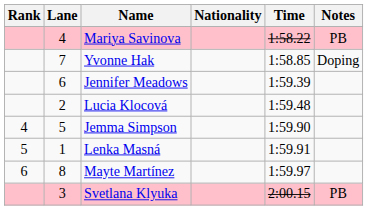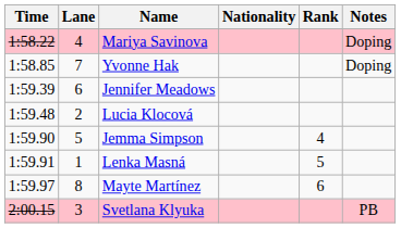 <table class="wikitable sortable" style="text-align:center">
 <tr>
-<th>Rank</th>
+<th>Time</th>
 <th>Lane</th>
 <th>Name</th>
 <th>Nationality</th>
-<th>Time</th>
+<th>Rank</th>
 <th>Notes</th>
 </tr>
 <tr bgcolor=pink>
-<td></td>
+<td><s>1:58.22 </s></td>
 <td>4</td>
 <td align="left"><a href='#'>Mariya Savinova</a></td>
 <td align=left></td>
-<td><s>1:58.22 </s></td>
-<td>PB</td>
+<td></td>
+<td>Doping</td>
 </tr>
 <tr>
-<td></td>
+<td>1:58.85</td>
 <td>7</td>
 <td align="left"><a href='#'>Yvonne Hak</a></td>
 <td align=left></td>
-<td>1:58.85</td>
+<td></td>
 <td>Doping</td>
 </tr>
 <tr>
-<td></td>
+<td>1:59.39</td>
 <td>6</td>
 <td align="left"><a href='#'>Jennifer Meadows</a></td>
 <td align=left></td>
-<td>1:59.39</td>
+<td></td>
 <td></td>
 </tr>
 <tr>
-<td></td>
+<td>1:59.48</td>
 <td>2</td>
 <td align="left"><a href='#'>Lucia Klocová</a></td>
 <td align=left></td>
-<td>1:59.48</td>
+<td></td>
 <td></td>
 </tr>
 <tr>
-<td>4</td>
+<td>1:59.90</td>
 <td>5</td>
 <td align="left"><a href='#'>Jemma Simpson</a></td>
 <td align=left></td>
-<td>1:59.90</td>
+<td>4</td>
 <td></td>
 </tr>
 <tr>
-<td>5</td>
+<td>1:59.91</td>
 <td>1</td>
 <td align="left"><a href='#'>Lenka Masná</a></td>
 <td align=left></td>
-<td>1:59.91</td>
+<td>5</td>
 <td></td>
 </tr>
 <tr>
-<td>6</td>
+<td>1:59.97</td>
 <td>8</td>
 <td align="left"><a href='#'>Mayte Martínez</a></td>
 <td align=left></td>
-<td>1:59.97</td>
+<td>6</td>
 <td></td>
 </tr>
 <tr bgcolor=pink>
-<td></td>
+<td><s>2:00.15 </s></td>
 <td>3</td>
 <td align="left"><a href='#'>Svetlana Klyuka</a></td>
 <td align=left></td>
-<td><s>2:00.15 </s></td>
+<td></td>
 <td>PB</td>
 </tr>
 </table>
